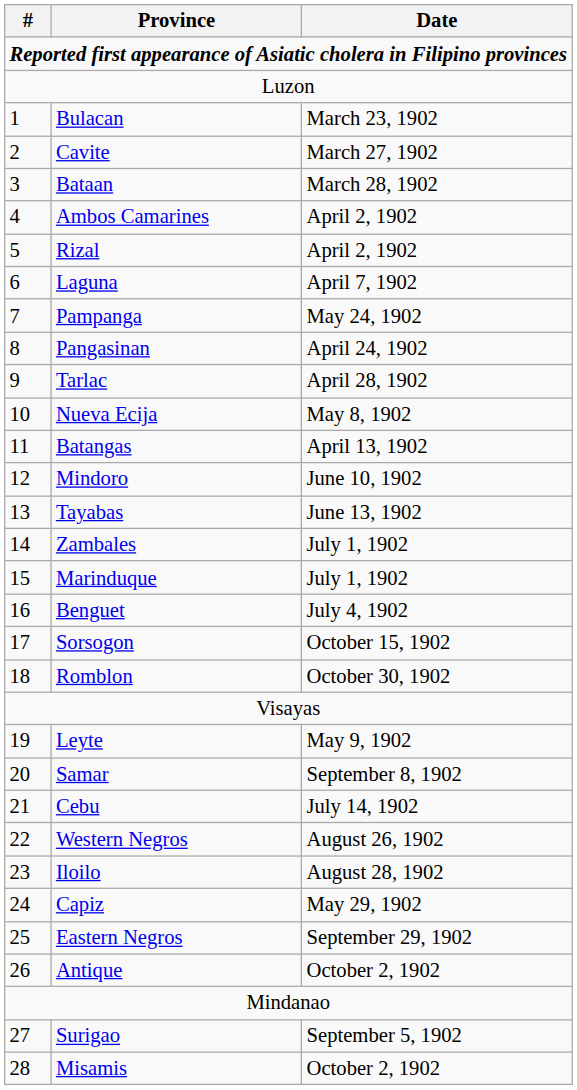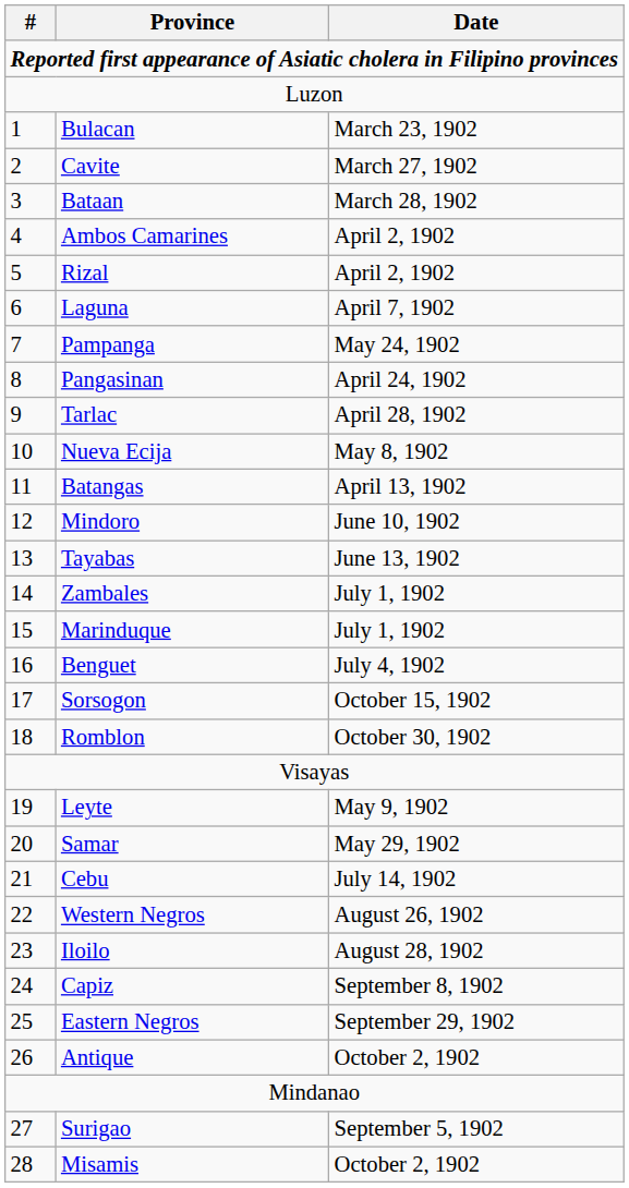 <table class=wikitable>
 <tr>
 <th>#</th>
 <th>Province</th>
 <th>Date</th>
 </tr>
 <tr>
 <td colspan="3" align="center"><strong><em>Reported first appearance of Asiatic cholera in Filipino provinces</em></strong></td>
 </tr>
 <tr>
 <td colspan="3" align="center">Luzon</td>
 </tr>
 <tr>
 <td>1</td>
 <td><a href='#'>Bulacan</a></td>
 <td>March 23, 1902</td>
 </tr>
 <tr>
 <td>2</td>
 <td><a href='#'>Cavite</a></td>
 <td>March 27, 1902</td>
 </tr>
 <tr>
 <td>3</td>
 <td><a href='#'>Bataan</a></td>
 <td>March 28, 1902</td>
 </tr>
 <tr>
 <td>4</td>
 <td><a href='#'>Ambos Camarines</a></td>
 <td>April 2, 1902</td>
 </tr>
 <tr>
 <td>5</td>
 <td><a href='#'>Rizal</a></td>
 <td>April 2, 1902</td>
 </tr>
 <tr>
 <td>6</td>
 <td><a href='#'>Laguna</a></td>
 <td>April 7, 1902</td>
 </tr>
 <tr>
 <td>7</td>
 <td><a href='#'>Pampanga</a></td>
 <td>May 24, 1902</td>
 </tr>
 <tr>
 <td>8</td>
 <td><a href='#'>Pangasinan</a></td>
 <td>April 24, 1902</td>
 </tr>
 <tr>
 <td>9</td>
 <td><a href='#'>Tarlac</a></td>
 <td>April 28, 1902</td>
 </tr>
 <tr>
 <td>10</td>
 <td><a href='#'>Nueva Ecija</a></td>
 <td>May 8, 1902</td>
 </tr>
 <tr>
 <td>11</td>
 <td><a href='#'>Batangas</a></td>
 <td>April 13, 1902</td>
 </tr>
 <tr>
 <td>12</td>
 <td><a href='#'>Mindoro</a></td>
 <td>June 10, 1902</td>
 </tr>
 <tr>
 <td>13</td>
 <td><a href='#'>Tayabas</a></td>
 <td>June 13, 1902</td>
 </tr>
 <tr>
 <td>14</td>
 <td><a href='#'>Zambales</a></td>
 <td>July 1, 1902</td>
 </tr>
 <tr>
 <td>15</td>
 <td><a href='#'>Marinduque</a></td>
 <td>July 1, 1902</td>
 </tr>
 <tr>
 <td>16</td>
 <td><a href='#'>Benguet</a></td>
 <td>July 4, 1902</td>
 </tr>
 <tr>
 <td>17</td>
 <td><a href='#'>Sorsogon</a></td>
 <td>October 15, 1902</td>
 </tr>
 <tr>
 <td>18</td>
 <td><a href='#'>Romblon</a></td>
 <td>October 30, 1902</td>
 </tr>
 <tr>
 <td colspan="3" align="center">Visayas</td>
 </tr>
 <tr>
 <td>19</td>
 <td><a href='#'>Leyte</a></td>
 <td>May 9, 1902</td>
 </tr>
 <tr>
 <td>20</td>
 <td><a href='#'>Samar</a></td>
-<td>September 8, 1902</td>
+<td>May 29, 1902</td>
 </tr>
 <tr>
 <td>21</td>
 <td><a href='#'>Cebu</a></td>
 <td>July 14, 1902</td>
 </tr>
 <tr>
 <td>22</td>
 <td><a href='#'>Western Negros</a></td>
 <td>August 26, 1902</td>
 </tr>
 <tr>
 <td>23</td>
 <td><a href='#'>Iloilo</a></td>
 <td>August 28, 1902</td>
 </tr>
 <tr>
 <td>24</td>
 <td><a href='#'>Capiz</a></td>
-<td>May 29, 1902</td>
+<td>September 8, 1902</td>
 </tr>
 <tr>
 <td>25</td>
 <td><a href='#'>Eastern Negros</a></td>
 <td>September 29, 1902</td>
 </tr>
 <tr>
 <td>26</td>
 <td><a href='#'>Antique</a></td>
 <td>October 2, 1902</td>
 </tr>
 <tr>
 <td colspan="3" align="center">Mindanao</td>
 </tr>
 <tr>
 <td>27</td>
 <td><a href='#'>Surigao</a></td>
 <td>September 5, 1902</td>
 </tr>
 <tr>
 <td>28</td>
 <td><a href='#'>Misamis</a></td>
 <td>October 2, 1902</td>
 </tr>
 </table>
